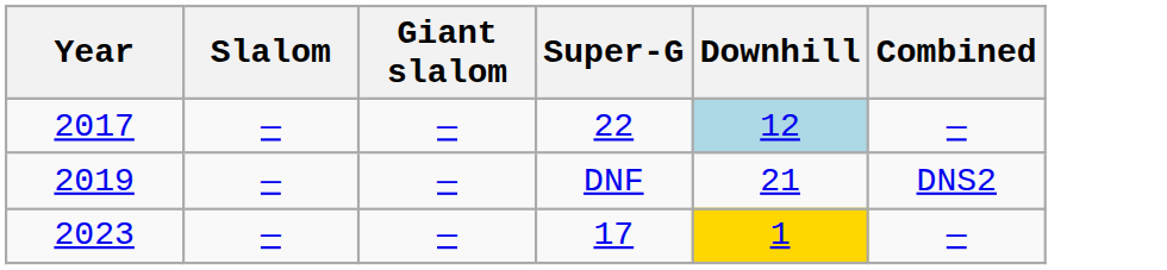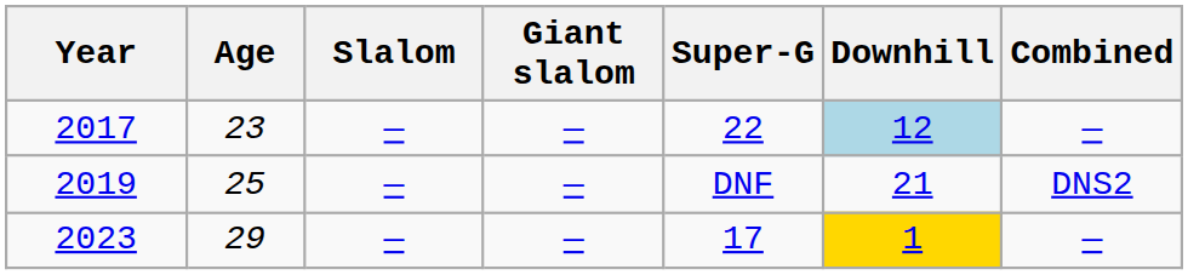 <table class=wikitable style="text-align:center">
 <tr>
 <th>  Year  </th>
+<th> Age </th>
 <th> Slalom </th>
 <th> Giant <br> slalom </th>
 <th>Super-G</th>
 <th>Downhill</th>
 <th>Combined</th>
 </tr>
 <tr>
 <td><a href='#'>2017</a></td>
+<td><em>23</em></td>
 <td><a href='#'>—</a></td>
 <td><a href='#'>—</a></td>
 <td><a href='#'>22</a></td>
 <td style="background: lightblue;"><a href='#'>12</a></td>
 <td><a href='#'>—</a></td>
 </tr>
 <tr>
 <td><a href='#'>2019</a></td>
+<td><em>25</em></td>
 <td><a href='#'>—</a></td>
 <td><a href='#'>—</a></td>
 <td><a href='#'>DNF</a></td>
 <td><a href='#'>21</a></td>
 <td><a href='#'>DNS2</a></td>
 </tr>
 <tr>
 <td><a href='#'>2023</a></td>
+<td><em>29</em></td>
 <td><a href='#'>—</a></td>
 <td><a href='#'>—</a></td>
 <td><a href='#'>17</a></td>
 <td bgcolor=gold><a href='#'>1</a></td>
 <td><a href='#'>—</a></td>
 </tr>
 </table>
